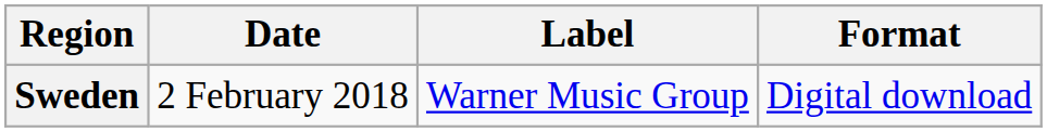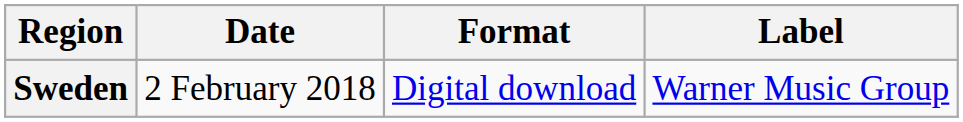 <table class="wikitable plainrowheaders" style="text-align:center">
 <tr>
 <th>Region</th>
 <th>Date</th>
+<th>Format</th>
 <th>Label</th>
-<th>Format</th>
 </tr>
 <tr>
 <th scope="row">Sweden</th>
 <td>2 February 2018</td>
+<td><a href='#'>Digital download</a></td>
 <td><a href='#'>Warner Music Group</a></td>
-<td><a href='#'>Digital download</a></td>
 </tr>
 </table>
